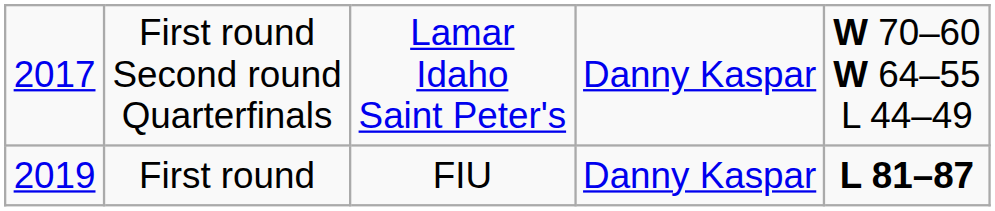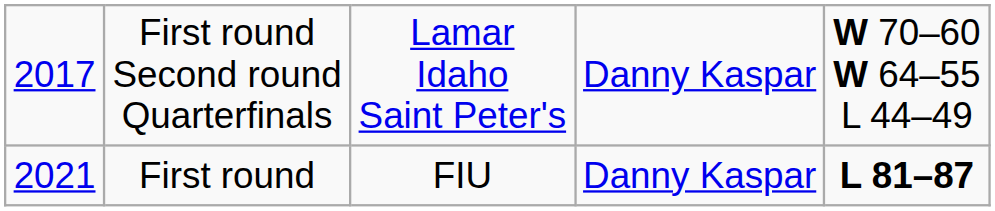 <table class="wikitable">
 <tr align="center">
 <td><a href='#'>2017</a></td>
 <td>First round<br>Second round<br>Quarterfinals</td>
 <td><a href='#'>Lamar</a><br><a href='#'>Idaho</a><br><a href='#'>Saint Peter's</a></td>
 <td><a href='#'>Danny Kaspar</a></td>
 <td><strong>W</strong> 70–60<br><strong>W</strong> 64–55<br>L 44–49</td>
 </tr>
 <tr align="center">
-<td><a href='#'>2019</a></td>
+<td><a href='#'>2021</a></td>
 <td>First round</td>
 <td>FIU</td>
 <td><a href='#'>Danny Kaspar</a></td>
 <td><strong>L 81–87</strong></td>
 </tr>
 </table>
